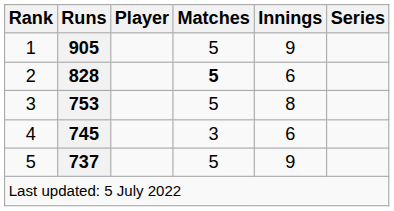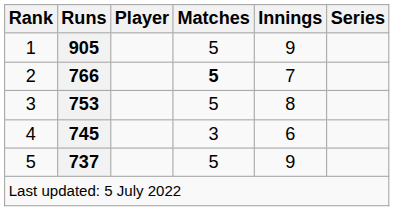 <table class="wikitable plainrowheaders sortable">
 <tr>
 <th scope=col>Rank</th>
 <th scope=col>Runs</th>
 <th scope=col>Player</th>
 <th scope=col>Matches</th>
 <th scope=col>Innings</th>
 <th scope=col>Series</th>
 </tr>
 <tr>
 <td align=center>1</td>
 <th scope=row style=text-align:center;>905</th>
 <td></td>
 <td align=center>5</td>
 <td align=center>9</td>
 <td></td>
 </tr>
 <tr>
 <td align=center>2</td>
-<th scope=row style=text-align:center;>828</th>
+<th scope=row style=text-align:center;>766</th>
 <td></td>
 <td align=center><strong>5</strong></td>
-<td align=center>6</td>
+<td align=center>7</td>
 <td></td>
 </tr>
 <tr>
 <td align=center>3</td>
 <th scope=row style=text-align:center;>753</th>
 <td></td>
 <td align=center>5</td>
 <td align=center>8</td>
 <td></td>
 </tr>
 <tr>
 <td align=center>4</td>
 <th scope=row style=text-align:center;>745</th>
 <td></td>
 <td align=center>3</td>
 <td align=center>6</td>
 <td></td>
 </tr>
 <tr>
 <td align=center>5</td>
 <th scope=row style=text-align:center;>737</th>
 <td></td>
 <td align=center>5</td>
 <td align=center>9</td>
 <td></td>
 </tr>
 <tr class=sortbottom>
 <td colspan=6><small>Last updated: 5 July 2022</small></td>
 </tr>
 </table>
